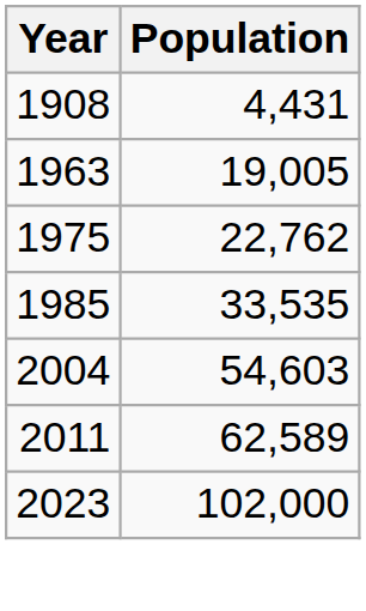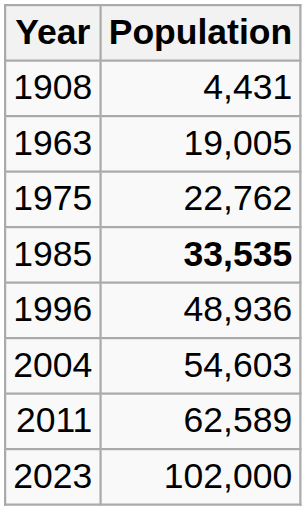 <table class="wikitable" style="line-height:1.1em;">
 <tr>
 <th>Year</th>
 <th>Population</th>
 </tr>
 <tr align="right">
 <td>1908</td>
 <td>4,431</td>
 </tr>
 <tr align="right">
 <td>1963</td>
 <td>19,005</td>
 </tr>
 <tr align="right">
 <td>1975</td>
 <td>22,762</td>
 </tr>
 <tr align="right">
 <td>1985</td>
-<td>33,535</td>
+<td><strong>33,535</strong></td>
+</tr>
+<tr align="right">
+<td>1996</td>
+<td>48,936</td>
 </tr>
 <tr align="right">
 <td>2004</td>
 <td>54,603</td>
 </tr>
 <tr align="right">
 <td>2011</td>
 <td>62,589</td>
 </tr>
 <tr align="right">
 <td>2023</td>
 <td>102,000</td>
 </tr>
 </table>
